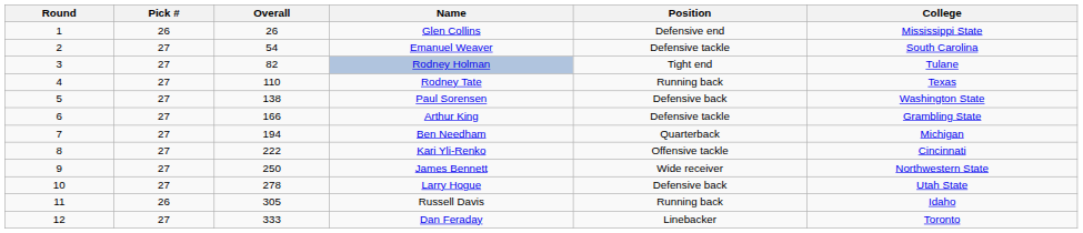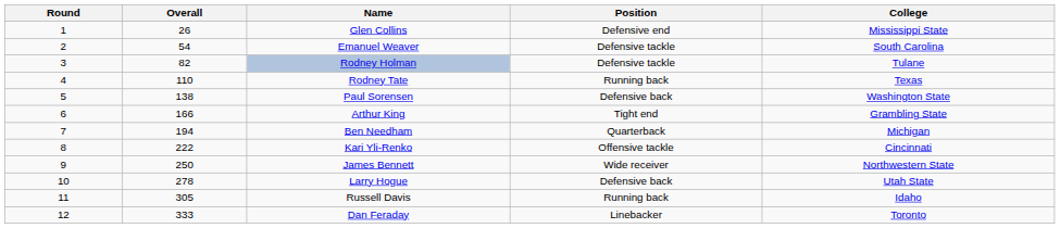 <table class="wikitable sortable sortable" style="width: 100%; text-align:center">
 <tr>
 <th>Round</th>
-<th>Pick #</th>
 <th>Overall</th>
 <th>Name</th>
 <th>Position</th>
 <th>College</th>
 </tr>
 <tr>
 <td>1</td>
 <td>26</td>
-<td>26</td>
 <td><a href='#'>Glen Collins</a></td>
 <td>Defensive end</td>
 <td><a href='#'>Mississippi State</a></td>
 </tr>
 <tr>
 <td>2</td>
-<td>27</td>
 <td>54</td>
 <td><a href='#'>Emanuel Weaver</a></td>
 <td>Defensive tackle</td>
 <td><a href='#'>South Carolina</a></td>
 </tr>
 <tr>
 <td>3</td>
-<td>27</td>
 <td>82</td>
 <td bgcolor=lightsteelblue><a href='#'>Rodney Holman</a></td>
-<td>Tight end</td>
+<td>Defensive tackle</td>
 <td><a href='#'>Tulane</a></td>
 </tr>
 <tr>
 <td>4</td>
-<td>27</td>
 <td>110</td>
 <td><a href='#'>Rodney Tate</a></td>
 <td>Running back</td>
 <td><a href='#'>Texas</a></td>
 </tr>
 <tr>
 <td>5</td>
-<td>27</td>
 <td>138</td>
 <td><a href='#'>Paul Sorensen</a></td>
 <td>Defensive back</td>
 <td><a href='#'>Washington State</a></td>
 </tr>
 <tr>
 <td>6</td>
-<td>27</td>
 <td>166</td>
 <td><a href='#'>Arthur King</a></td>
-<td>Defensive tackle</td>
+<td>Tight end</td>
 <td><a href='#'>Grambling State</a></td>
 </tr>
 <tr>
 <td>7</td>
-<td>27</td>
 <td>194</td>
 <td><a href='#'>Ben Needham</a></td>
 <td>Quarterback</td>
 <td><a href='#'>Michigan</a></td>
 </tr>
 <tr>
 <td>8</td>
-<td>27</td>
 <td>222</td>
 <td><a href='#'>Kari Yli-Renko</a></td>
 <td>Offensive tackle</td>
 <td><a href='#'>Cincinnati</a></td>
 </tr>
 <tr>
 <td>9</td>
-<td>27</td>
 <td>250</td>
 <td><a href='#'>James Bennett</a></td>
 <td>Wide receiver</td>
 <td><a href='#'>Northwestern State</a></td>
 </tr>
 <tr>
 <td>10</td>
-<td>27</td>
 <td>278</td>
 <td><a href='#'>Larry Hogue</a></td>
 <td>Defensive back</td>
 <td><a href='#'>Utah State</a></td>
 </tr>
 <tr>
 <td>11</td>
-<td>26</td>
 <td>305</td>
 <td>Russell Davis</td>
 <td>Running back</td>
 <td><a href='#'>Idaho</a></td>
 </tr>
 <tr>
 <td>12</td>
-<td>27</td>
 <td>333</td>
 <td><a href='#'>Dan Feraday</a></td>
 <td>Linebacker</td>
 <td><a href='#'>Toronto</a></td>
 </tr>
 </table>
